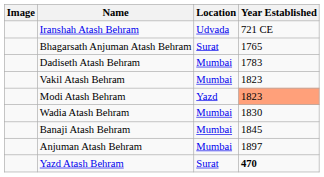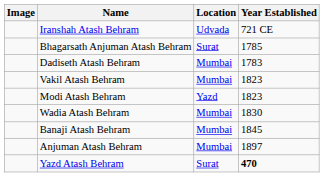 <table class="wikitable">
 <tr>
 <th>Image</th>
 <th>Name</th>
 <th>Location</th>
 <th>Year Established</th>
 </tr>
 <tr>
 <td><br></td>
 <td><a href='#'>Iranshah Atash Behram</a></td>
 <td><a href='#'>Udvada</a></td>
 <td>721 CE</td>
 </tr>
 <tr>
 <td></td>
 <td Navsari>Bhagarsath Anjuman Atash Behram</td>
 <td><a href='#'>Surat</a></td>
-<td>1765</td>
+<td>1785</td>
 </tr>
 <tr>
 <td></td>
 <td>Dadiseth Atash Behram</td>
 <td><a href='#'>Mumbai</a></td>
 <td>1783</td>
 </tr>
 <tr>
 <td></td>
 <td>Vakil Atash Behram</td>
 <td><a href='#'>Mumbai</a></td>
 <td>1823</td>
 </tr>
 <tr>
 <td></td>
 <td>Modi Atash Behram</td>
 <td><a href='#'>Yazd</a></td>
-<td style="background: lightsalmon;">1823</td>
+<td>1823</td>
 </tr>
 <tr>
 <td></td>
 <td>Wadia Atash Behram</td>
 <td><a href='#'>Mumbai</a></td>
 <td>1830</td>
 </tr>
 <tr>
 <td></td>
 <td>Banaji Atash Behram</td>
 <td><a href='#'>Mumbai</a></td>
 <td>1845</td>
 </tr>
 <tr>
 <td></td>
 <td>Anjuman Atash Behram</td>
 <td><a href='#'>Mumbai</a></td>
 <td>1897</td>
 </tr>
 <tr>
 <td></td>
 <td><a href='#'>Yazd Atash Behram</a></td>
 <td><a href='#'>Surat</a></td>
 <td><strong>470</strong></td>
 </tr>
 </table>
